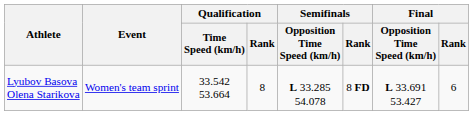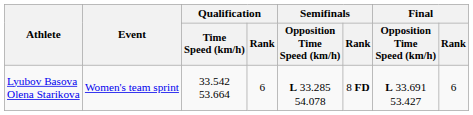 <table class=wikitable style=font-size:90%>
 <tr>
 <th rowspan=2>Athlete</th>
 <th rowspan=2>Event</th>
 <th colspan=2>Qualification</th>
 <th colspan=2>Semifinals</th>
 <th colspan=2>Final</th>
 </tr>
 <tr style=font-size:95%>
 <th>Time<br>Speed (km/h)</th>
 <th>Rank</th>
 <th>Opposition<br>Time<br>Speed (km/h)</th>
 <th>Rank</th>
 <th>Opposition<br>Time<br>Speed (km/h)</th>
 <th>Rank</th>
 </tr>
 <tr align=center>
 <td align=left><a href='#'>Lyubov Basova</a><br><a href='#'>Olena Starikova</a></td>
 <td align=left><a href='#'>Women's team sprint</a></td>
 <td>33.542<br>53.664</td>
-<td>8</td>
+<td>6</td>
 <td><br><strong>L</strong> 33.285<br>54.078</td>
 <td>8 <strong>FD</strong></td>
 <td><br><strong>L</strong> 33.691<br>53.427</td>
 <td>6</td>
 </tr>
 </table>
